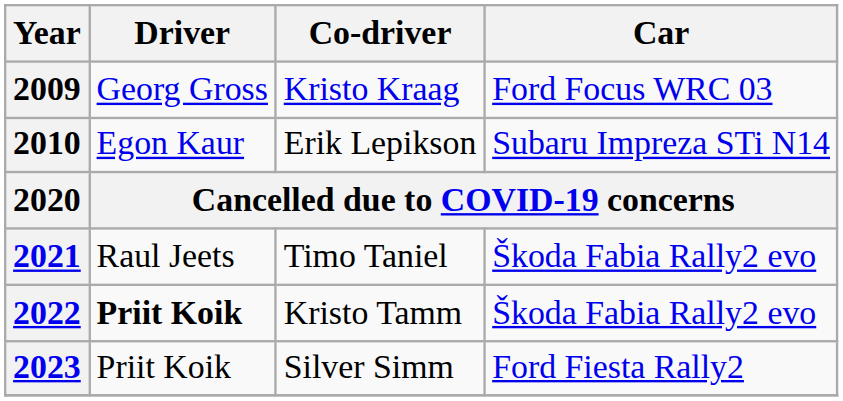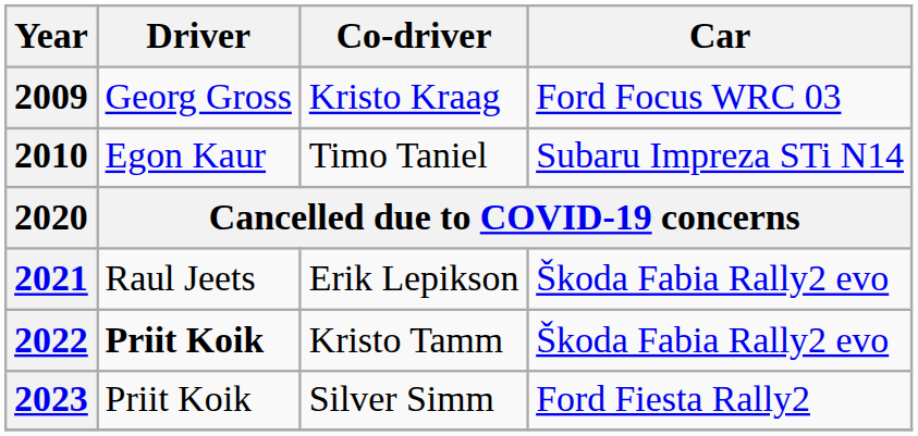 <table class="wikitable" style="font-size:90%;">
 <tr>
 <th>Year</th>
 <th>Driver</th>
 <th>Co-driver</th>
 <th>Car</th>
 </tr>
 <tr>
 <th>2009</th>
 <td> <a href='#'>Georg Gross</a></td>
 <td> <a href='#'>Kristo Kraag</a></td>
 <td><a href='#'>Ford Focus WRC 03</a></td>
 </tr>
 <tr>
 <th>2010</th>
 <td> <a href='#'>Egon Kaur</a></td>
-<td> Erik Lepikson</td>
+<td> Timo Taniel</td>
 <td><a href='#'>Subaru Impreza STi N14</a></td>
 </tr>
 <tr>
 <th>2020</th>
 <th align=center colspan=4>Cancelled due to <a href='#'>COVID-19</a> concerns</th>
 </tr>
 <tr>
 <th><a href='#'>2021</a></th>
 <td> Raul Jeets</td>
-<td> Timo Taniel</td>
+<td> Erik Lepikson</td>
 <td><a href='#'>Škoda Fabia Rally2 evo</a></td>
 </tr>
 <tr>
 <th><a href='#'>2022</a></th>
 <td><strong> Priit Koik</strong></td>
 <td> Kristo Tamm</td>
 <td><a href='#'>Škoda Fabia Rally2 evo</a></td>
 </tr>
 <tr>
 <th><a href='#'>2023</a></th>
 <td> Priit Koik</td>
 <td> Silver Simm</td>
 <td><a href='#'>Ford Fiesta Rally2</a></td>
 </tr>
 <tr>
 </tr>
 </table>
